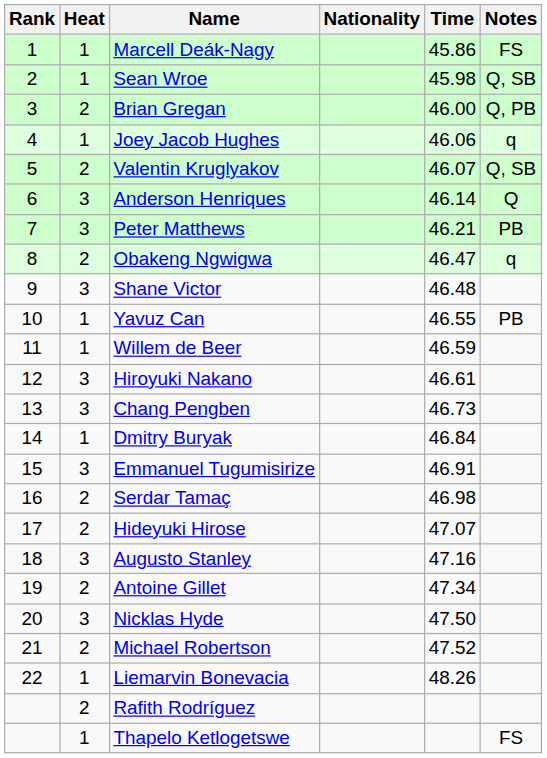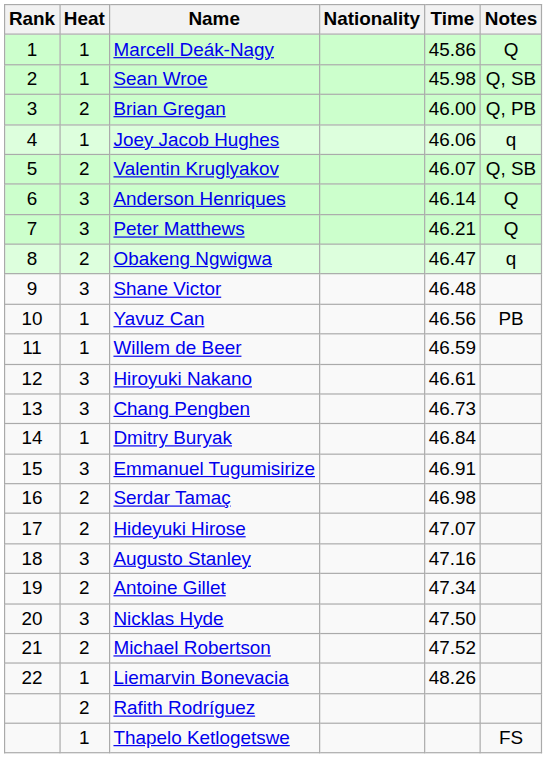 <table class="wikitable sortable" style="text-align:center">
 <tr>
 <th>Rank</th>
 <th>Heat</th>
 <th>Name</th>
 <th>Nationality</th>
 <th>Time</th>
 <th>Notes</th>
 </tr>
 <tr bgcolor=ccffcc>
 <td>1</td>
 <td>1</td>
 <td align=left><a href='#'>Marcell Deák-Nagy</a></td>
 <td align=left></td>
 <td>45.86</td>
-<td>FS</td>
+<td>Q</td>
 </tr>
 <tr bgcolor=ccffcc>
 <td>2</td>
 <td>1</td>
 <td align=left><a href='#'>Sean Wroe</a></td>
 <td align=left></td>
 <td>45.98</td>
 <td>Q, SB</td>
 </tr>
 <tr bgcolor=ccffcc>
 <td>3</td>
 <td>2</td>
 <td align=left><a href='#'>Brian Gregan</a></td>
 <td align=left></td>
 <td>46.00</td>
 <td>Q, PB</td>
 </tr>
 <tr bgcolor=ddffdd>
 <td>4</td>
 <td>1</td>
 <td align=left><a href='#'>Joey Jacob Hughes</a></td>
 <td align=left></td>
 <td>46.06</td>
 <td>q</td>
 </tr>
 <tr bgcolor=ccffcc>
 <td>5</td>
 <td>2</td>
 <td align=left><a href='#'>Valentin Kruglyakov</a></td>
 <td align=left></td>
 <td>46.07</td>
 <td>Q, SB</td>
 </tr>
 <tr bgcolor=ccffcc>
 <td>6</td>
 <td>3</td>
 <td align=left><a href='#'>Anderson Henriques</a></td>
 <td align=left></td>
 <td>46.14</td>
 <td>Q</td>
 </tr>
 <tr bgcolor=ccffcc>
 <td>7</td>
 <td>3</td>
 <td align=left><a href='#'>Peter Matthews</a></td>
 <td align=left></td>
 <td>46.21</td>
-<td>PB</td>
+<td>Q</td>
 </tr>
 <tr bgcolor=ddffdd>
 <td>8</td>
 <td>2</td>
 <td align=left><a href='#'>Obakeng Ngwigwa</a></td>
 <td align=left></td>
 <td>46.47</td>
 <td>q</td>
 </tr>
 <tr>
 <td>9</td>
 <td>3</td>
 <td align=left><a href='#'>Shane Victor</a></td>
 <td align=left></td>
 <td>46.48</td>
 <td></td>
 </tr>
 <tr>
 <td>10</td>
 <td>1</td>
 <td align=left><a href='#'>Yavuz Can</a></td>
 <td align=left></td>
-<td>46.55</td>
+<td>46.56</td>
 <td>PB</td>
 </tr>
 <tr>
 <td>11</td>
 <td>1</td>
 <td align=left><a href='#'>Willem de Beer</a></td>
 <td align=left></td>
 <td>46.59</td>
 <td></td>
 </tr>
 <tr>
 <td>12</td>
 <td>3</td>
 <td align=left><a href='#'>Hiroyuki Nakano</a></td>
 <td align=left></td>
 <td>46.61</td>
 <td></td>
 </tr>
 <tr>
 <td>13</td>
 <td>3</td>
 <td align=left><a href='#'>Chang Pengben</a></td>
 <td align=left></td>
 <td>46.73</td>
 <td></td>
 </tr>
 <tr>
 <td>14</td>
 <td>1</td>
 <td align=left><a href='#'>Dmitry Buryak</a></td>
 <td align=left></td>
 <td>46.84</td>
 <td></td>
 </tr>
 <tr>
 <td>15</td>
 <td>3</td>
 <td align=left><a href='#'>Emmanuel Tugumisirize</a></td>
 <td align=left></td>
 <td>46.91</td>
 <td></td>
 </tr>
 <tr>
 <td>16</td>
 <td>2</td>
 <td align=left><a href='#'>Serdar Tamaç</a></td>
 <td align=left></td>
 <td>46.98</td>
 <td></td>
 </tr>
 <tr>
 <td>17</td>
 <td>2</td>
 <td align=left><a href='#'>Hideyuki Hirose</a></td>
 <td align=left></td>
 <td>47.07</td>
 <td></td>
 </tr>
 <tr>
 <td>18</td>
 <td>3</td>
 <td align=left><a href='#'>Augusto Stanley</a></td>
 <td align=left></td>
 <td>47.16</td>
 <td></td>
 </tr>
 <tr>
 <td>19</td>
 <td>2</td>
 <td align=left><a href='#'>Antoine Gillet</a></td>
 <td align=left></td>
 <td>47.34</td>
 <td></td>
 </tr>
 <tr>
 <td>20</td>
 <td>3</td>
 <td align=left><a href='#'>Nicklas Hyde</a></td>
 <td align=left></td>
 <td>47.50</td>
 <td></td>
 </tr>
 <tr>
 <td>21</td>
 <td>2</td>
 <td align=left><a href='#'>Michael Robertson</a></td>
 <td align=left></td>
 <td>47.52</td>
 <td></td>
 </tr>
 <tr>
 <td>22</td>
 <td>1</td>
 <td align=left><a href='#'>Liemarvin Bonevacia</a></td>
 <td align=left></td>
 <td>48.26</td>
 <td></td>
 </tr>
 <tr>
 <td></td>
 <td>2</td>
 <td align=left><a href='#'>Rafith Rodríguez</a></td>
 <td align=left></td>
 <td></td>
 <td></td>
 </tr>
 <tr>
 <td></td>
 <td>1</td>
 <td align=left><a href='#'>Thapelo Ketlogetswe</a></td>
 <td align=left></td>
 <td></td>
 <td>FS</td>
 </tr>
 </table>
